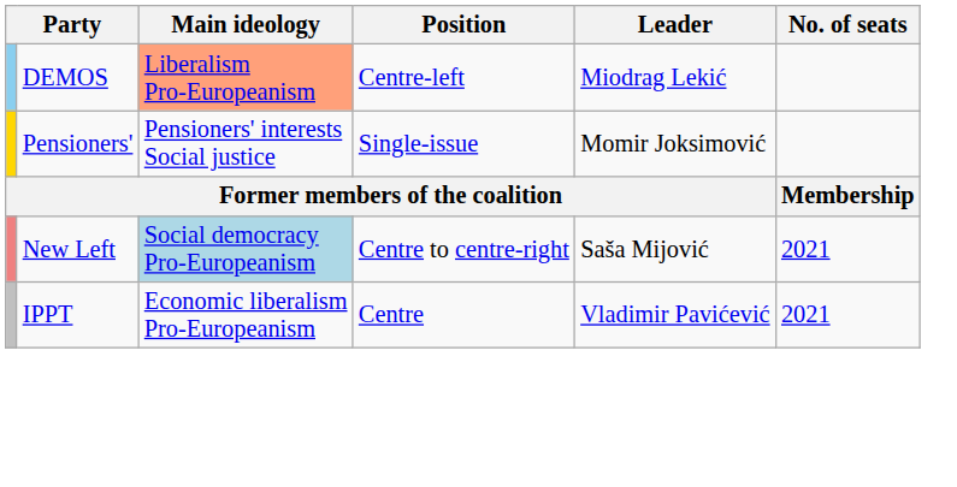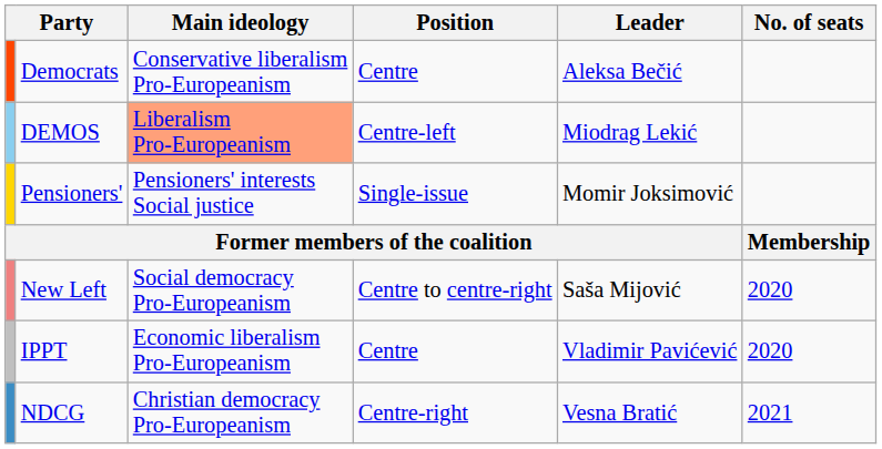 <table class="wikitable">
 <tr>
 <th colspan=2>Party</th>
 <th>Main ideology</th>
 <th>Position</th>
 <th>Leader</th>
 <th>No. of seats</th>
+</tr>
+<tr>
+<th style="background:#FF4500;"></th>
+<td><a href='#'>Democrats</a></td>
+<td><a href='#'>Conservative liberalism</a><br><a href='#'>Pro-Europeanism</a></td>
+<td><a href='#'>Centre</a></td>
+<td><a href='#'>Aleksa Bečić</a></td>
+<td></td>
 </tr>
 <tr>
 <th style="background:#89CFF0;"></th>
 <td><a href='#'>DEMOS</a></td>
 <td style="background: lightsalmon;"><a href='#'>Liberalism</a><br><a href='#'>Pro-Europeanism</a></td>
 <td><a href='#'>Centre-left</a></td>
 <td><a href='#'>Miodrag Lekić</a></td>
 <td></td>
 </tr>
 <tr>
 <th style="background:#FFD700;"></th>
 <td><a href='#'>Pensioners'</a></td>
 <td><a href='#'>Pensioners' interests</a><br><a href='#'>Social justice</a></td>
 <td><a href='#'>Single-issue</a></td>
 <td>Momir Joksimović</td>
 <td></td>
 </tr>
 <tr>
 <th colspan=5>Former members of the coalition</th>
 <th>Membership</th>
 </tr>
 <tr>
 <th style="background:lightcoral;"></th>
 <td><a href='#'>New Left</a></td>
-<td style="background: lightblue;"><a href='#'>Social democracy</a><br><a href='#'>Pro-Europeanism</a></td>
+<td><a href='#'>Social democracy</a><br><a href='#'>Pro-Europeanism</a></td>
 <td><a href='#'>Centre</a> to <a href='#'>centre-right</a></td>
 <td>Saša Mijović</td>
-<td><a href='#'>2021</a> </td>
+<td><a href='#'>2020</a> </td>
 </tr>
 <tr>
 <th style="background:#C0C0C0;"></th>
 <td><a href='#'>IPPT</a></td>
 <td><a href='#'>Economic liberalism</a><br><a href='#'>Pro-Europeanism</a></td>
 <td><a href='#'>Centre</a></td>
 <td><a href='#'>Vladimir Pavićević</a></td>
+<td><a href='#'>2020</a> </td>
+</tr>
+<tr>
+<th style="background:#3b8dc4;"></th>
+<td><a href='#'>NDCG</a></td>
+<td><a href='#'>Christian democracy</a><br><a href='#'>Pro-Europeanism</a></td>
+<td><a href='#'>Centre-right</a></td>
+<td><a href='#'>Vesna Bratić</a></td>
 <td><a href='#'>2021</a> </td>
 </tr>
 </table>
